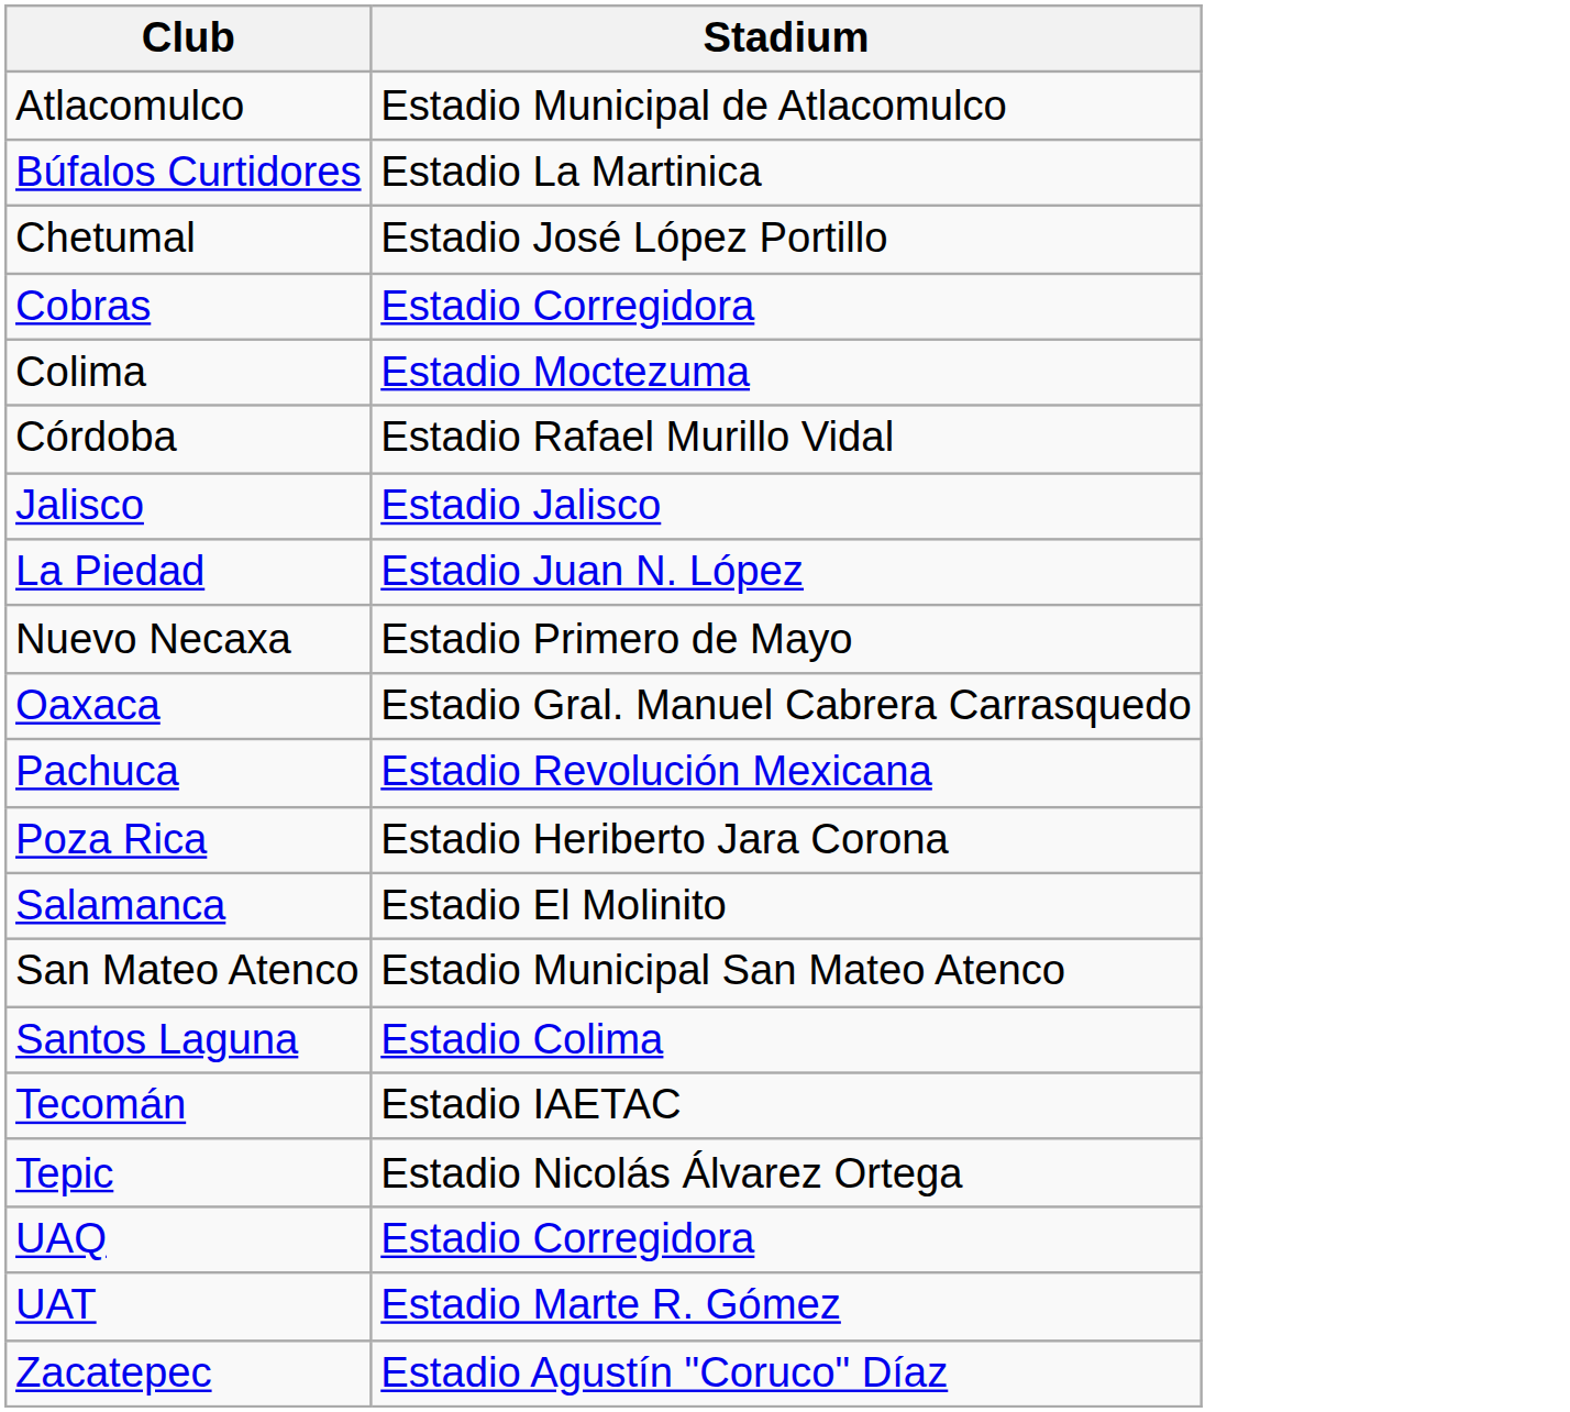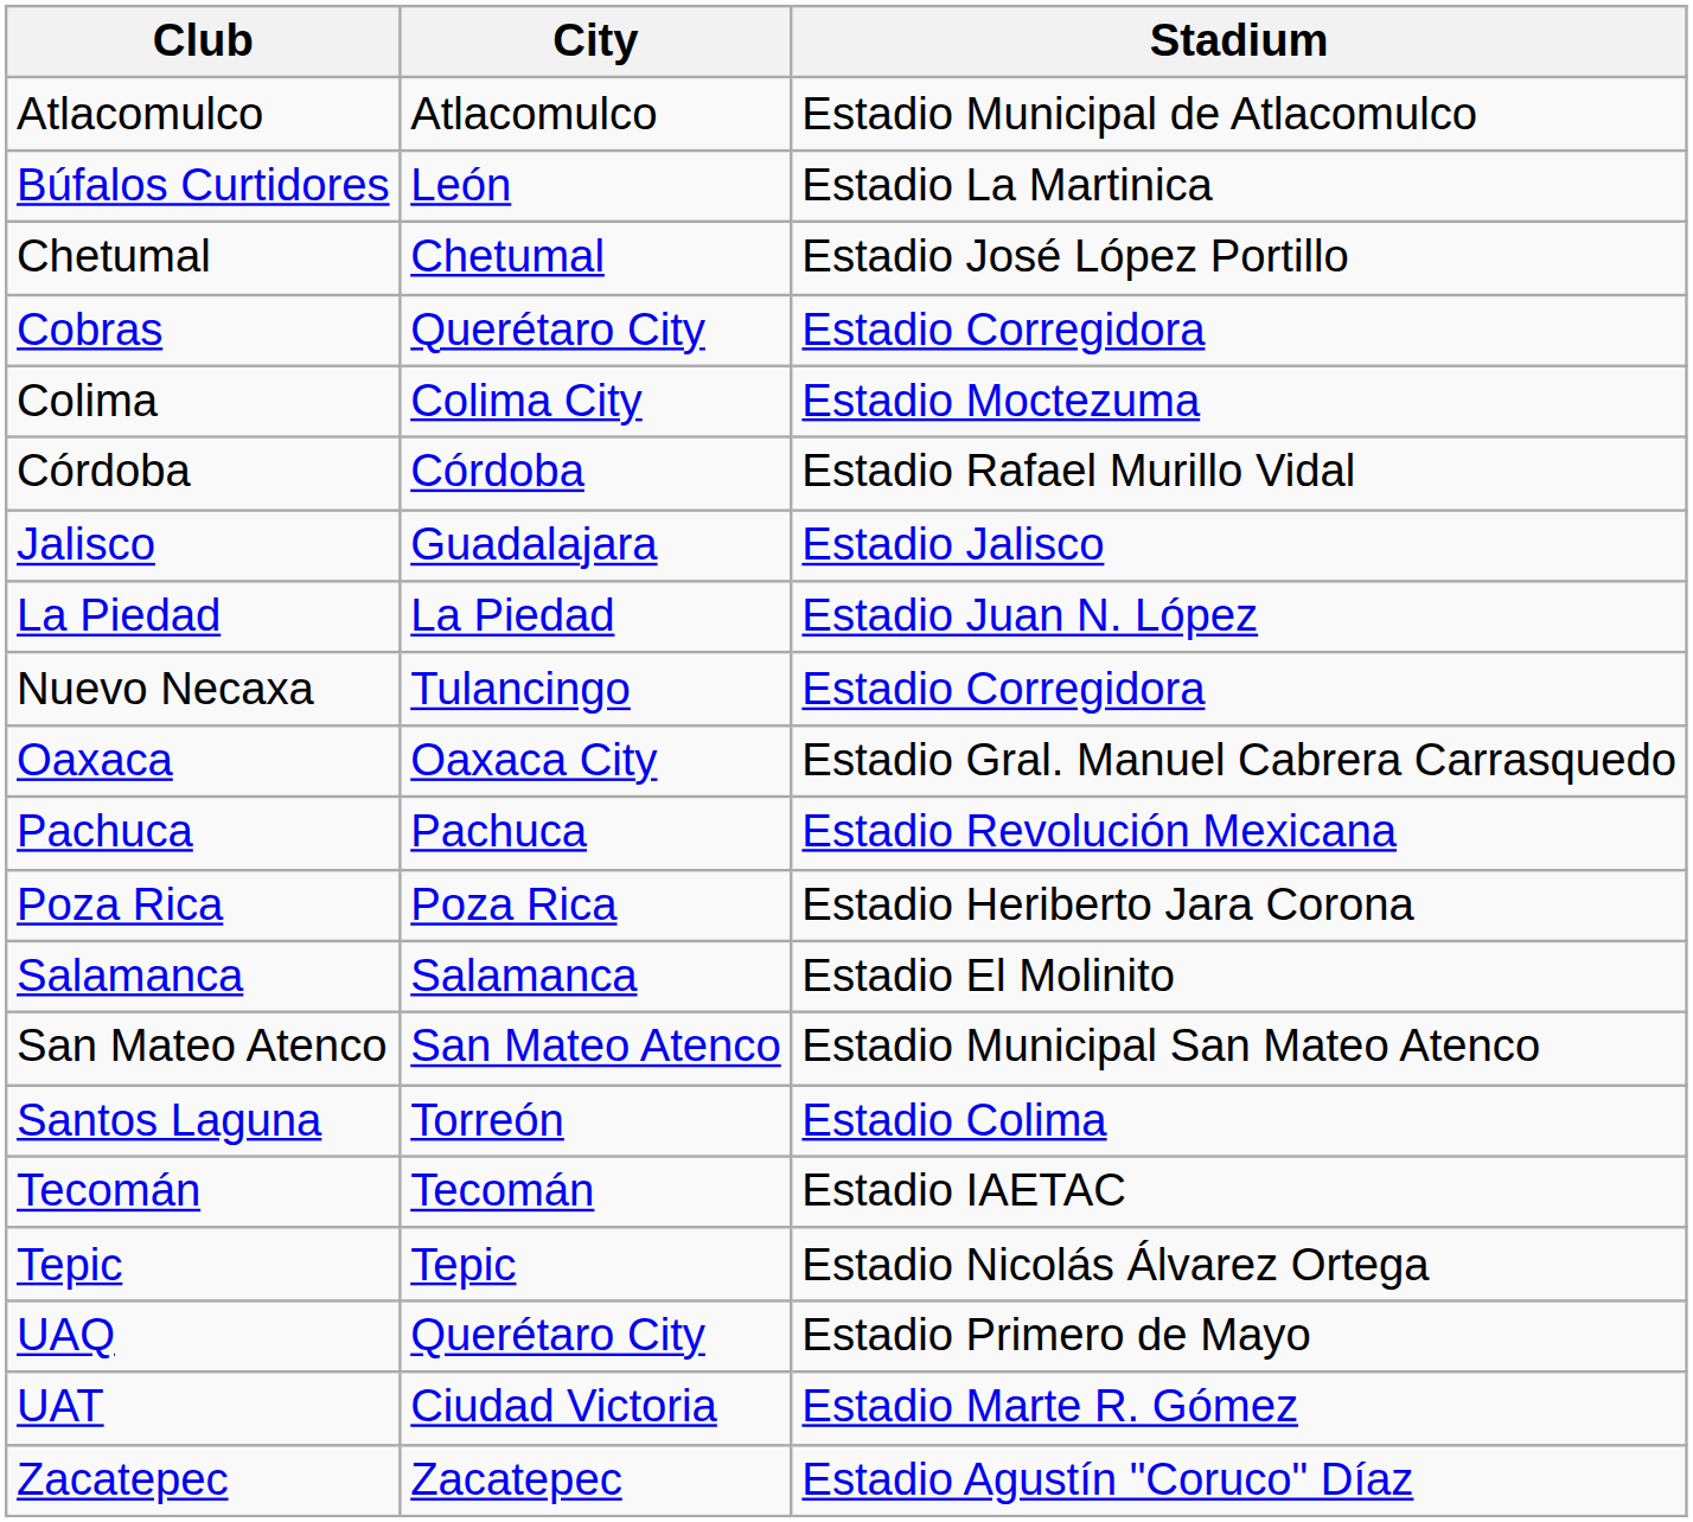 <table class="wikitable sortable">
 <tr>
 <th>Club</th>
+<th>City</th>
 <th>Stadium</th>
 </tr>
 <tr>
+<td>Atlacomulco</td>
 <td>Atlacomulco</td>
 <td>Estadio Municipal de Atlacomulco</td>
 </tr>
 <tr>
 <td><a href='#'>Búfalos Curtidores</a></td>
+<td><a href='#'>León</a></td>
 <td>Estadio La Martinica</td>
 </tr>
 <tr>
 <td>Chetumal</td>
+<td><a href='#'>Chetumal</a></td>
 <td>Estadio José López Portillo</td>
 </tr>
 <tr>
 <td><a href='#'>Cobras</a></td>
+<td><a href='#'>Querétaro City</a></td>
 <td><a href='#'>Estadio Corregidora</a></td>
 </tr>
 <tr>
 <td>Colima</td>
+<td><a href='#'>Colima City</a></td>
 <td><a href='#'>Estadio Moctezuma</a></td>
 </tr>
 <tr>
 <td>Córdoba</td>
+<td><a href='#'>Córdoba</a></td>
 <td>Estadio Rafael Murillo Vidal</td>
 </tr>
 <tr>
 <td><a href='#'>Jalisco</a></td>
+<td><a href='#'>Guadalajara</a></td>
 <td><a href='#'>Estadio Jalisco</a></td>
 </tr>
 <tr>
+<td><a href='#'>La Piedad</a></td>
 <td><a href='#'>La Piedad</a></td>
 <td><a href='#'>Estadio Juan N. López</a></td>
 </tr>
 <tr>
 <td>Nuevo Necaxa</td>
-<td>Estadio Primero de Mayo</td>
+<td><a href='#'>Tulancingo</a></td>
+<td><a href='#'>Estadio Corregidora</a></td>
 </tr>
 <tr>
 <td><a href='#'>Oaxaca</a></td>
+<td><a href='#'>Oaxaca City</a></td>
 <td>Estadio Gral. Manuel Cabrera Carrasquedo</td>
 </tr>
 <tr>
+<td><a href='#'>Pachuca</a></td>
 <td><a href='#'>Pachuca</a></td>
 <td><a href='#'>Estadio Revolución Mexicana</a></td>
 </tr>
 <tr>
 <td><a href='#'>Poza Rica</a></td>
+<td><a href='#'>Poza Rica</a></td>
 <td>Estadio Heriberto Jara Corona</td>
 </tr>
 <tr>
+<td><a href='#'>Salamanca</a></td>
 <td><a href='#'>Salamanca</a></td>
 <td>Estadio El Molinito</td>
 </tr>
 <tr>
 <td>San Mateo Atenco</td>
+<td><a href='#'>San Mateo Atenco</a></td>
 <td>Estadio Municipal San Mateo Atenco</td>
 </tr>
 <tr>
 <td><a href='#'>Santos Laguna</a></td>
+<td><a href='#'>Torreón</a></td>
 <td><a href='#'>Estadio Colima</a></td>
 </tr>
 <tr>
+<td><a href='#'>Tecomán</a></td>
 <td><a href='#'>Tecomán</a></td>
 <td>Estadio IAETAC</td>
 </tr>
 <tr>
 <td><a href='#'>Tepic</a></td>
+<td><a href='#'>Tepic</a></td>
 <td>Estadio Nicolás Álvarez Ortega</td>
 </tr>
 <tr>
 <td><a href='#'>UAQ</a></td>
-<td><a href='#'>Estadio Corregidora</a></td>
+<td><a href='#'>Querétaro City</a></td>
+<td>Estadio Primero de Mayo</td>
 </tr>
 <tr>
 <td><a href='#'>UAT</a></td>
+<td><a href='#'>Ciudad Victoria</a></td>
 <td><a href='#'>Estadio Marte R. Gómez</a></td>
 </tr>
 <tr>
 <td><a href='#'>Zacatepec</a></td>
+<td><a href='#'>Zacatepec</a></td>
 <td><a href='#'>Estadio Agustín "Coruco" Díaz</a></td>
 </tr>
 </table>
